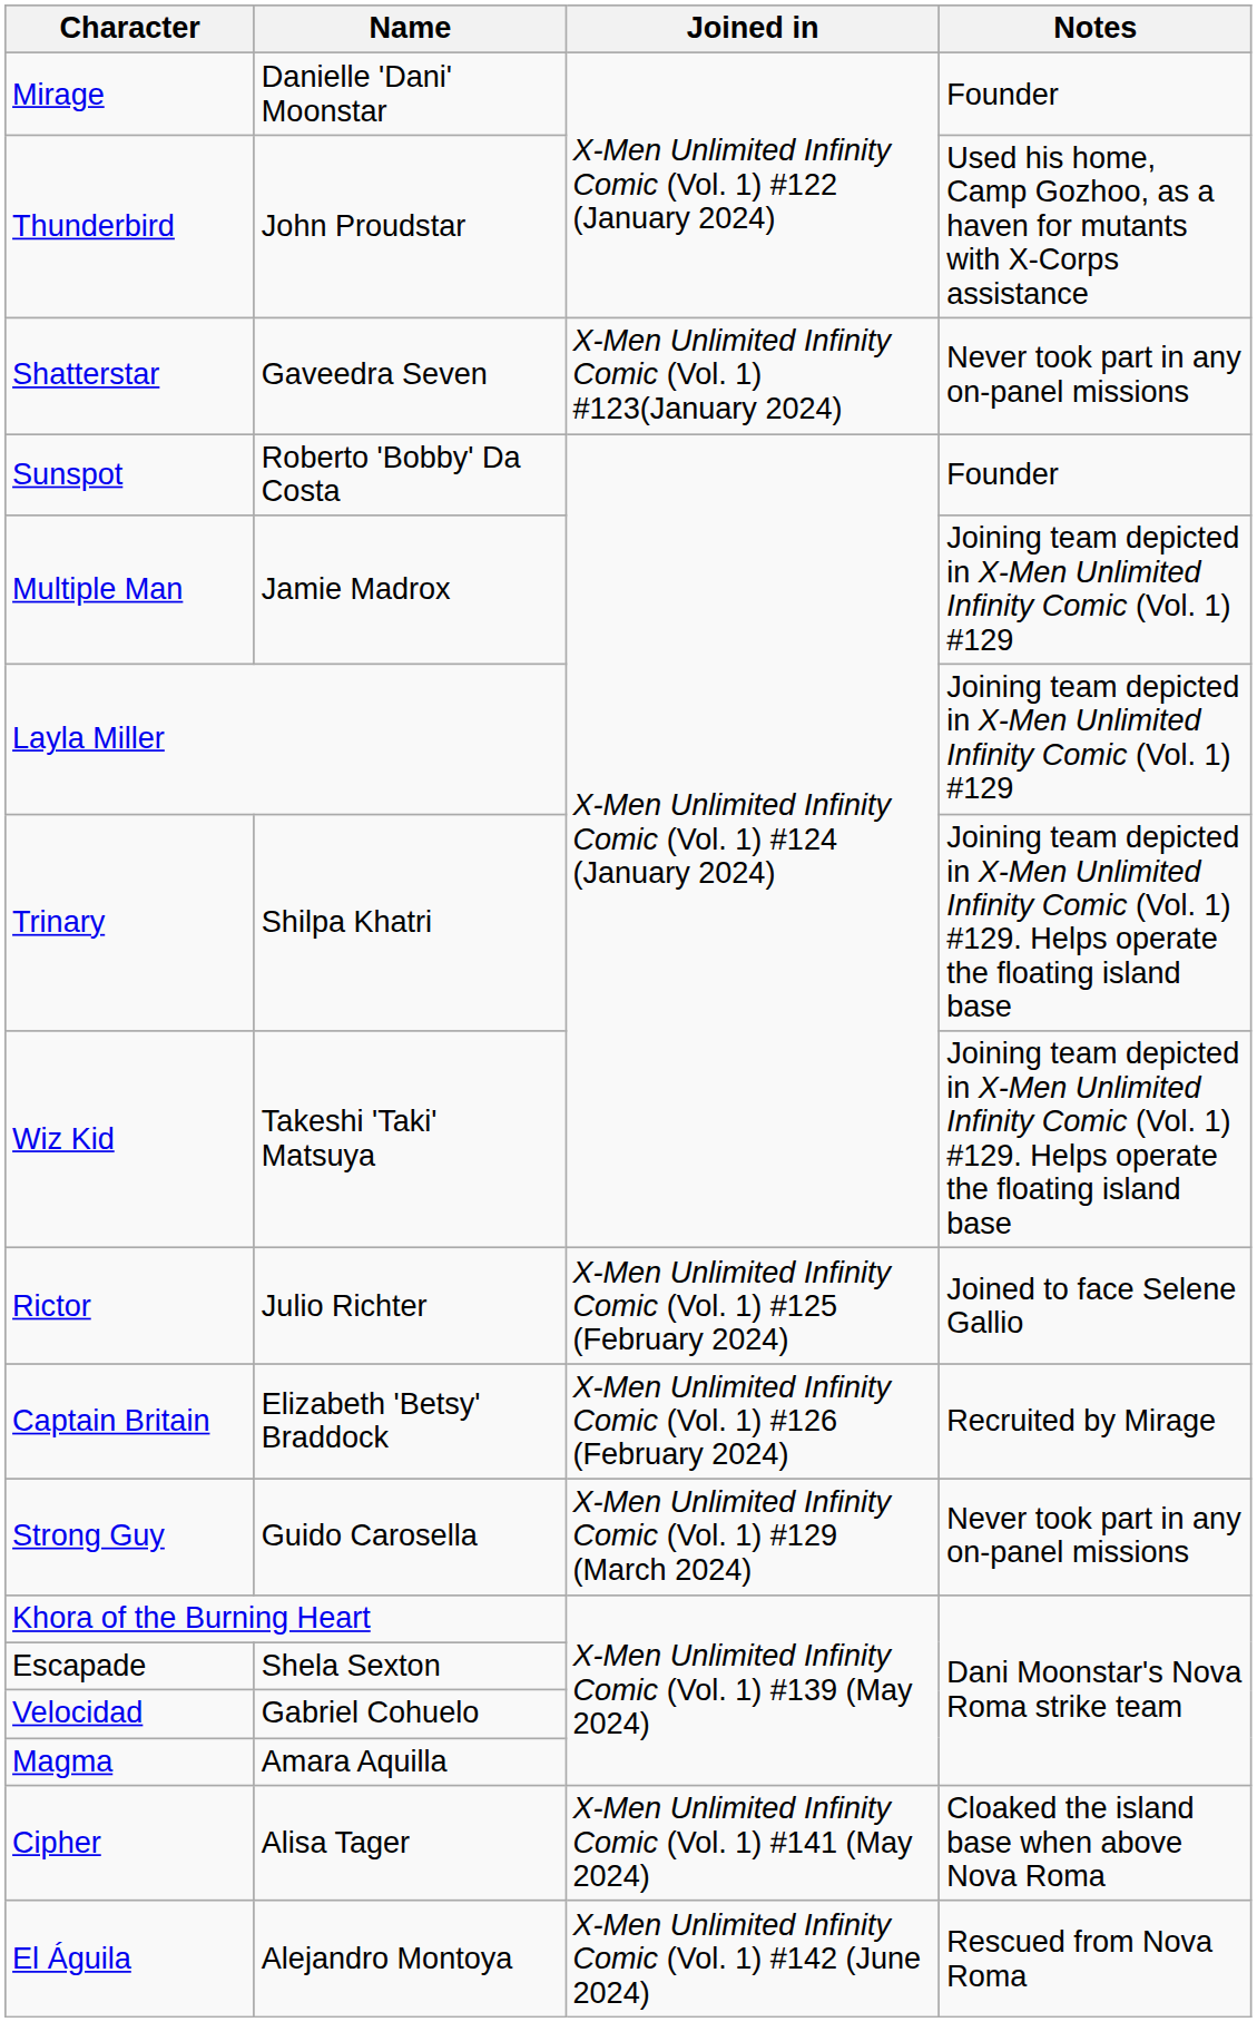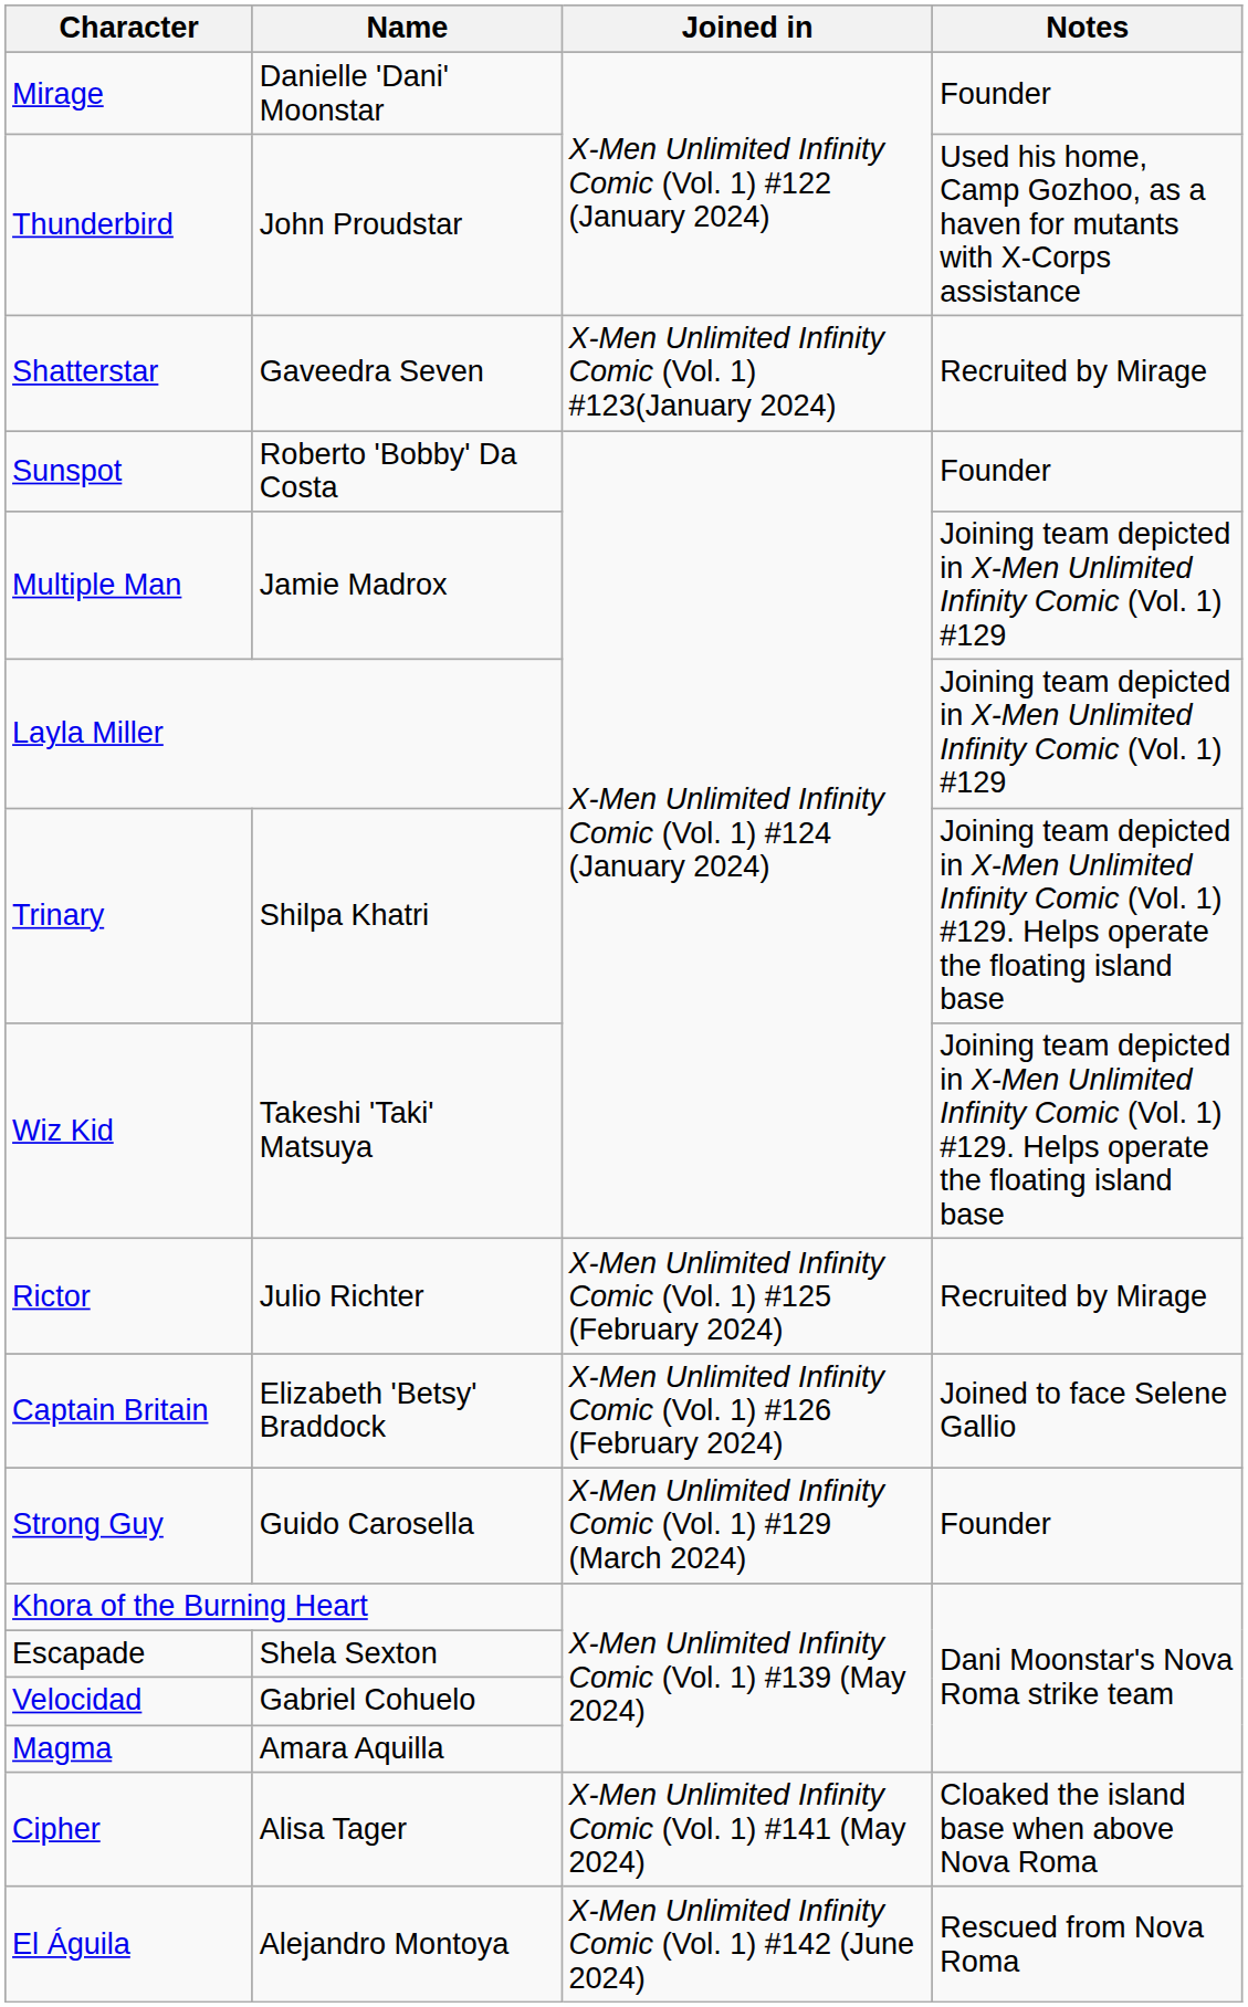 <table class="wikitable sortable" style="width:75%;">
 <tr>
 <th style="width:20%;">Character</th>
 <th style="width:25%;">Name</th>
 <th style="width:30%;">Joined in</th>
 <th style="width:50%;">Notes</th>
 </tr>
 <tr>
 <td><a href='#'>Mirage</a></td>
 <td>Danielle 'Dani' Moonstar</td>
 <td rowspan=2><em>X-Men Unlimited Infinity Comic</em> (Vol. 1) #122 (January 2024)</td>
 <td>Founder</td>
 </tr>
 <tr>
 <td><a href='#'>Thunderbird</a></td>
 <td>John Proudstar</td>
 <td>Used his home, Camp Gozhoo, as a haven for mutants with X-Corps assistance</td>
 </tr>
 <tr>
 <td><a href='#'>Shatterstar</a></td>
 <td>Gaveedra Seven</td>
 <td><em>X-Men Unlimited Infinity Comic</em> (Vol. 1) #123(January 2024)</td>
-<td>Never took part in any on-panel missions</td>
+<td>Recruited by Mirage</td>
 </tr>
 <tr>
 <td><a href='#'>Sunspot</a></td>
 <td>Roberto 'Bobby' Da Costa</td>
 <td rowspan=5><em>X-Men Unlimited Infinity Comic</em> (Vol. 1) #124 (January 2024)</td>
 <td>Founder</td>
 </tr>
 <tr>
 <td><a href='#'>Multiple Man</a></td>
 <td>Jamie Madrox</td>
 <td>Joining team depicted in <em>X-Men Unlimited Infinity Comic</em> (Vol. 1) #129</td>
 </tr>
 <tr>
 <td colspan=2><a href='#'>Layla Miller</a></td>
 <td>Joining team depicted in <em>X-Men Unlimited Infinity Comic</em> (Vol. 1) #129</td>
 </tr>
 <tr>
 <td><a href='#'>Trinary</a></td>
 <td>Shilpa Khatri</td>
 <td>Joining team depicted in <em>X-Men Unlimited Infinity Comic</em> (Vol. 1) #129. Helps operate the floating island base</td>
 </tr>
 <tr>
 <td><a href='#'>Wiz Kid</a></td>
 <td>Takeshi 'Taki' Matsuya</td>
 <td>Joining team depicted in <em>X-Men Unlimited Infinity Comic</em> (Vol. 1) #129. Helps operate the floating island base</td>
 </tr>
 <tr>
 <td><a href='#'>Rictor</a></td>
 <td>Julio Richter</td>
 <td><em>X-Men Unlimited Infinity Comic</em> (Vol. 1) #125 (February 2024)</td>
-<td>Joined to face Selene Gallio</td>
+<td>Recruited by Mirage</td>
 </tr>
 <tr>
 <td><a href='#'>Captain Britain</a></td>
 <td>Elizabeth 'Betsy' Braddock</td>
 <td><em>X-Men Unlimited Infinity Comic</em> (Vol. 1) #126 (February 2024)</td>
-<td>Recruited by Mirage</td>
+<td>Joined to face Selene Gallio</td>
 </tr>
 <tr>
 <td><a href='#'>Strong Guy</a></td>
 <td>Guido Carosella</td>
 <td><em>X-Men Unlimited Infinity Comic</em> (Vol. 1) #129 (March 2024)</td>
-<td>Never took part in any on-panel missions</td>
+<td>Founder</td>
 </tr>
 <tr>
 <td colspan=2><a href='#'>Khora of the Burning Heart</a></td>
 <td rowspan=4><em>X-Men Unlimited Infinity Comic</em> (Vol. 1) #139 (May 2024)</td>
 <td rowspan=4>Dani Moonstar's Nova Roma strike team</td>
 </tr>
 <tr>
 <td>Escapade</td>
 <td>Shela Sexton</td>
 </tr>
 <tr>
 <td><a href='#'>Velocidad</a></td>
 <td>Gabriel Cohuelo</td>
 </tr>
 <tr>
 <td><a href='#'>Magma</a></td>
 <td>Amara Aquilla</td>
 </tr>
 <tr>
 <td><a href='#'>Cipher</a></td>
 <td>Alisa Tager</td>
 <td><em>X-Men Unlimited Infinity Comic</em> (Vol. 1) #141 (May 2024)</td>
 <td>Cloaked the island base when above Nova Roma</td>
 </tr>
 <tr>
 <td><a href='#'>El Águila</a></td>
 <td>Alejandro Montoya</td>
 <td><em>X-Men Unlimited Infinity Comic</em> (Vol. 1) #142 (June 2024)</td>
 <td>Rescued from Nova Roma</td>
 </tr>
 </table>
